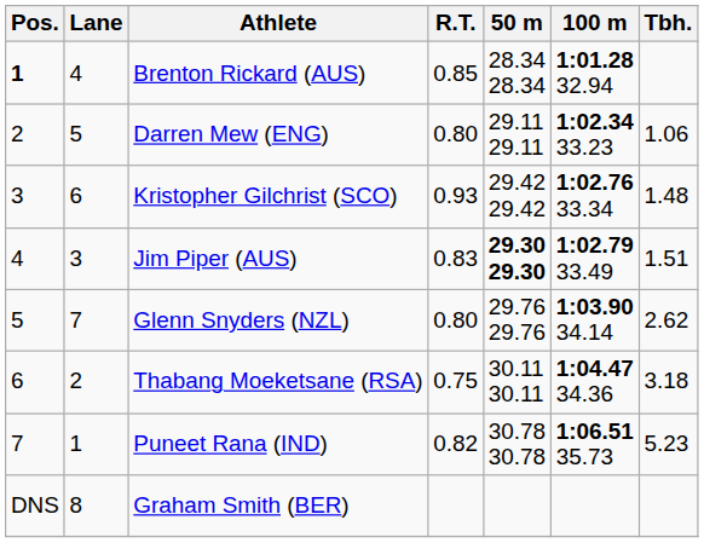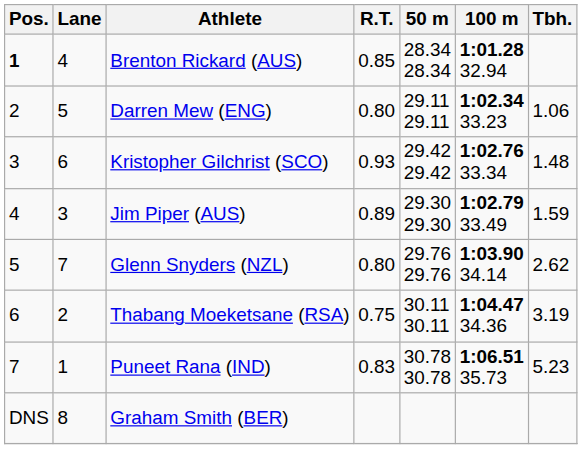 <table class="wikitable">
 <tr>
 <th>Pos.</th>
 <th>Lane</th>
 <th>Athlete</th>
 <th>R.T.</th>
 <th>50 m</th>
 <th>100 m</th>
 <th>Tbh.</th>
 </tr>
 <tr>
 <td><strong>1</strong></td>
 <td>4</td>
 <td> <a href='#'>Brenton Rickard</a> (<a href='#'>AUS</a>)</td>
 <td>0.85</td>
 <td>28.34<br>28.34</td>
 <td><strong>1:01.28</strong><br>32.94</td>
 <td> </td>
 </tr>
 <tr>
 <td>2</td>
 <td>5</td>
 <td> <a href='#'>Darren Mew</a> (<a href='#'>ENG</a>)</td>
 <td>0.80</td>
 <td>29.11<br>29.11</td>
 <td><strong>1:02.34</strong><br>33.23</td>
 <td>1.06</td>
 </tr>
 <tr>
 <td>3</td>
 <td>6</td>
 <td> <a href='#'>Kristopher Gilchrist</a> (<a href='#'>SCO</a>)</td>
 <td>0.93</td>
 <td>29.42<br>29.42</td>
 <td><strong>1:02.76</strong><br>33.34</td>
 <td>1.48</td>
 </tr>
 <tr>
 <td>4</td>
 <td>3</td>
 <td> <a href='#'>Jim Piper</a> (<a href='#'>AUS</a>)</td>
-<td>0.83</td>
-<td><strong>29.30<br>29.30</strong></td>
+<td>0.89</td>
+<td>29.30<br>29.30</td>
 <td><strong>1:02.79</strong><br>33.49</td>
-<td>1.51</td>
+<td>1.59</td>
 </tr>
 <tr>
 <td>5</td>
 <td>7</td>
 <td> <a href='#'>Glenn Snyders</a> (<a href='#'>NZL</a>)</td>
 <td>0.80</td>
 <td>29.76<br>29.76</td>
 <td><strong>1:03.90</strong><br>34.14</td>
 <td>2.62</td>
 </tr>
 <tr>
 <td>6</td>
 <td>2</td>
 <td> <a href='#'>Thabang Moeketsane</a> (<a href='#'>RSA</a>)</td>
 <td>0.75</td>
 <td>30.11<br>30.11</td>
 <td><strong>1:04.47</strong><br>34.36</td>
-<td>3.18</td>
+<td>3.19</td>
 </tr>
 <tr>
 <td>7</td>
 <td>1</td>
 <td> <a href='#'>Puneet Rana</a> (<a href='#'>IND</a>)</td>
-<td>0.82</td>
+<td>0.83</td>
 <td>30.78<br>30.78</td>
 <td><strong>1:06.51</strong><br>35.73</td>
 <td>5.23</td>
 </tr>
 <tr>
 <td>DNS</td>
 <td>8</td>
 <td> <a href='#'>Graham Smith</a> (<a href='#'>BER</a>)</td>
 <td> </td>
 <td><br> </td>
 <td></td>
 <td> </td>
 </tr>
 <tr>
 </tr>
 </table>
